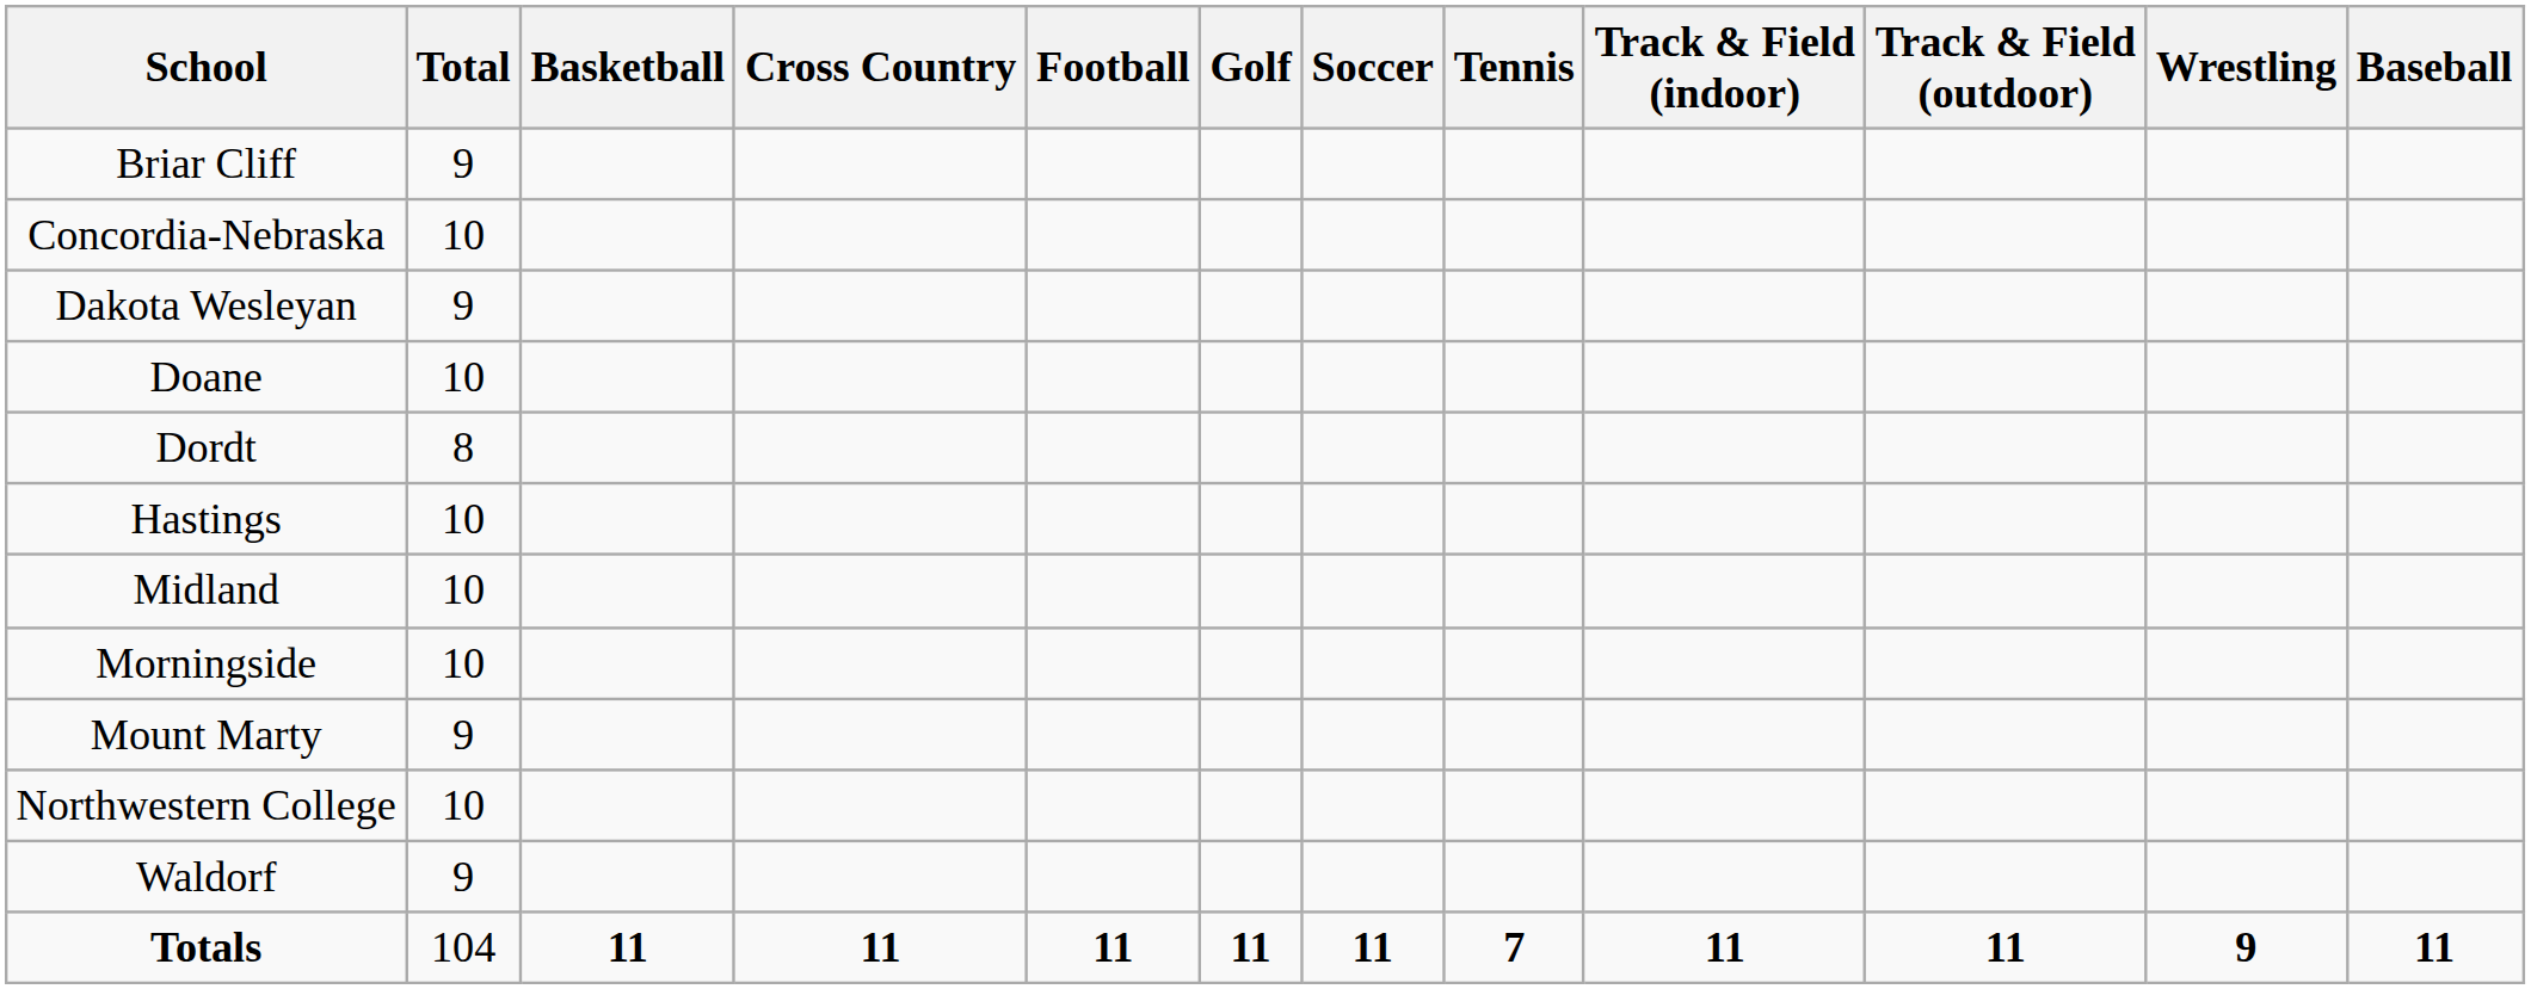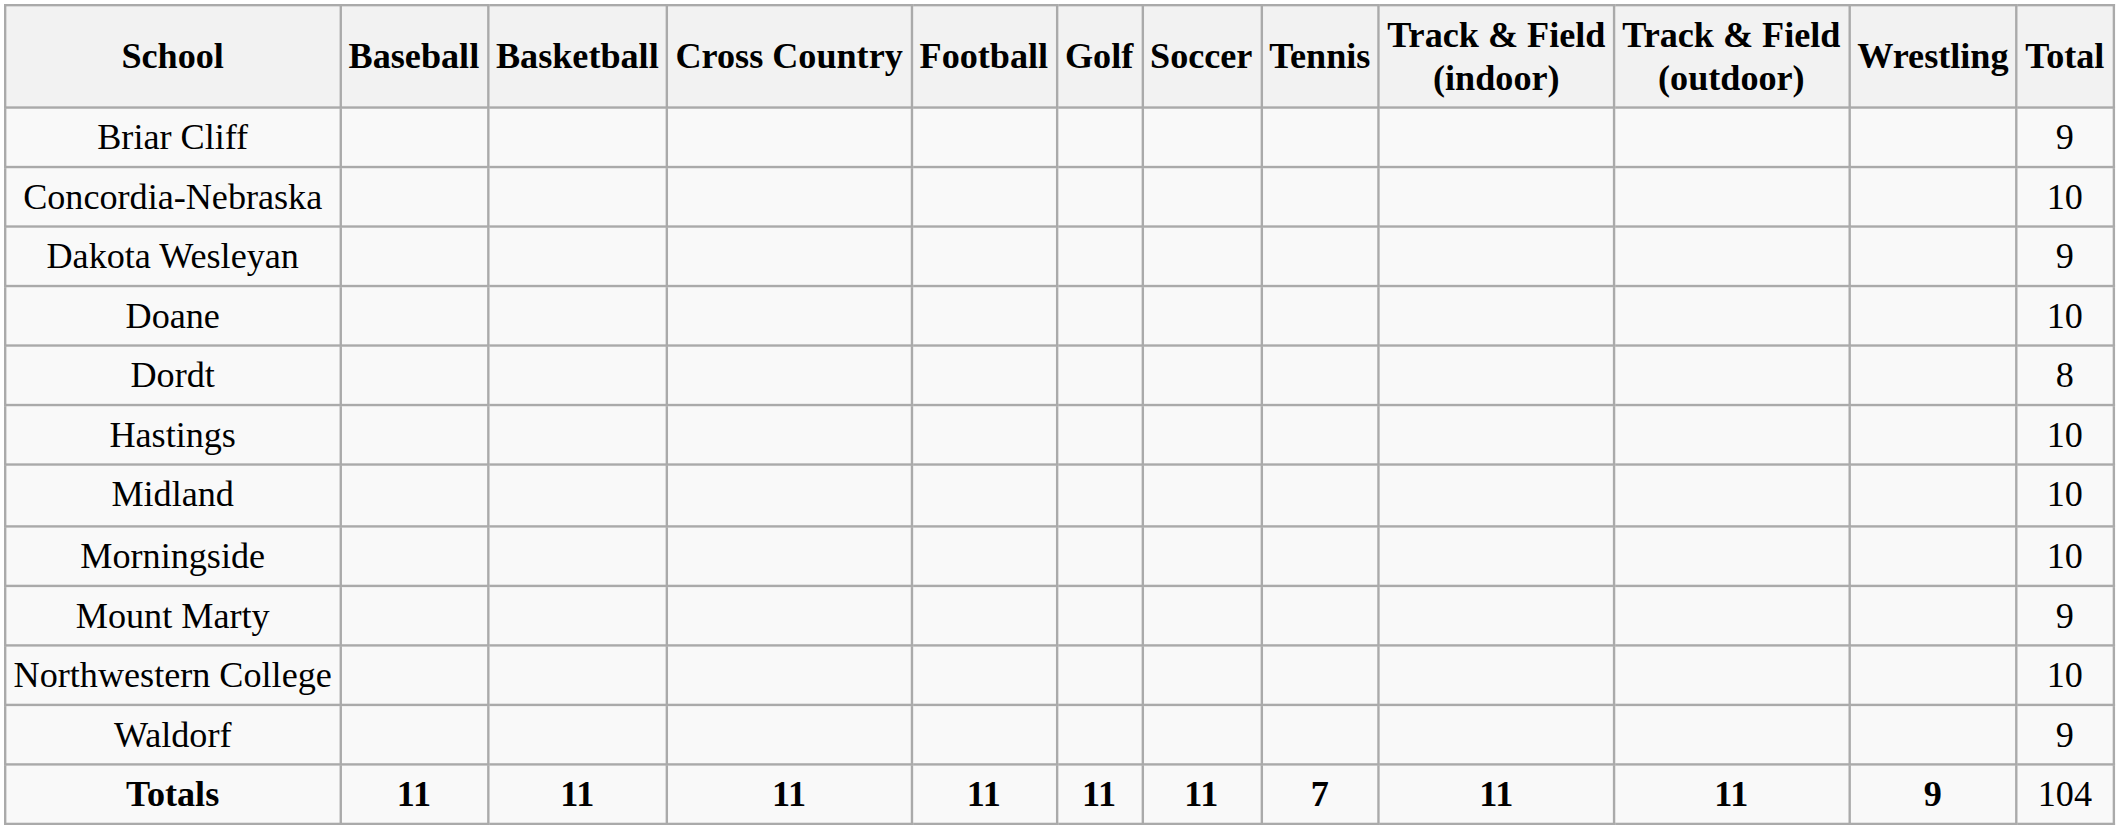 <table class="wikitable" style="text-align:center; font-size:95%">
 <tr>
 <th>School</th>
-<th>Total</th>
+<th>Baseball</th>
 <th>Basketball</th>
 <th>Cross Country</th>
 <th>Football</th>
 <th>Golf</th>
 <th>Soccer</th>
 <th>Tennis</th>
 <th>Track & Field<br>(indoor)</th>
 <th>Track & Field<br>(outdoor)</th>
 <th>Wrestling</th>
-<th>Baseball</th>
+<th>Total</th>
 </tr>
 <tr>
 <td>Briar Cliff</td>
-<td>9</td>
 <td></td>
 <td></td>
 <td></td>
 <td></td>
 <td></td>
 <td></td>
 <td></td>
 <td></td>
 <td></td>
 <td></td>
+<td>9</td>
 </tr>
 <tr>
 <td>Concordia-Nebraska</td>
-<td>10</td>
 <td></td>
 <td></td>
 <td></td>
 <td></td>
 <td></td>
 <td></td>
 <td></td>
 <td></td>
 <td></td>
 <td></td>
+<td>10</td>
 </tr>
 <tr>
 <td>Dakota Wesleyan</td>
-<td>9</td>
 <td></td>
 <td></td>
 <td></td>
 <td></td>
 <td></td>
 <td></td>
 <td></td>
 <td></td>
 <td></td>
 <td></td>
+<td>9</td>
 </tr>
 <tr>
 <td>Doane</td>
-<td>10</td>
 <td></td>
 <td></td>
 <td></td>
 <td></td>
 <td></td>
 <td></td>
 <td></td>
 <td></td>
 <td></td>
 <td></td>
+<td>10</td>
 </tr>
 <tr>
 <td>Dordt</td>
-<td>8</td>
 <td></td>
 <td></td>
 <td></td>
 <td></td>
 <td></td>
 <td></td>
 <td></td>
 <td></td>
 <td></td>
 <td></td>
+<td>8</td>
 </tr>
 <tr>
 <td>Hastings</td>
-<td>10</td>
 <td></td>
 <td></td>
 <td></td>
 <td></td>
 <td></td>
 <td></td>
 <td></td>
 <td></td>
 <td></td>
 <td></td>
+<td>10</td>
 </tr>
 <tr>
 <td>Midland</td>
-<td>10</td>
 <td></td>
 <td></td>
 <td></td>
 <td></td>
 <td></td>
 <td></td>
 <td></td>
 <td></td>
 <td></td>
 <td></td>
+<td>10</td>
 </tr>
 <tr>
 <td>Morningside</td>
-<td>10</td>
 <td></td>
 <td></td>
 <td></td>
 <td></td>
 <td></td>
 <td></td>
 <td></td>
 <td></td>
 <td></td>
 <td></td>
+<td>10</td>
 </tr>
 <tr>
 <td>Mount Marty</td>
-<td>9</td>
 <td></td>
 <td></td>
 <td></td>
 <td></td>
 <td></td>
 <td></td>
 <td></td>
 <td></td>
 <td></td>
 <td></td>
+<td>9</td>
 </tr>
 <tr>
 <td>Northwestern College</td>
-<td>10</td>
 <td></td>
 <td></td>
 <td></td>
 <td></td>
 <td></td>
 <td></td>
 <td></td>
 <td></td>
 <td></td>
 <td></td>
+<td>10</td>
 </tr>
 <tr>
 <td>Waldorf</td>
-<td>9</td>
 <td></td>
 <td></td>
 <td></td>
 <td></td>
 <td></td>
 <td></td>
 <td></td>
 <td></td>
 <td></td>
 <td></td>
+<td>9</td>
 </tr>
 <tr>
 <td><strong>Totals</strong></td>
-<td>104</td>
+<td><strong>11</strong></td>
 <td><strong>11</strong></td>
 <td><strong>11</strong></td>
 <td><strong>11</strong></td>
 <td><strong>11</strong></td>
 <td><strong>11</strong></td>
 <td><strong>7</strong></td>
 <td><strong>11</strong></td>
 <td><strong>11</strong></td>
 <td><strong>9</strong></td>
-<td><strong>11</strong></td>
+<td>104</td>
 </tr>
 </table>
